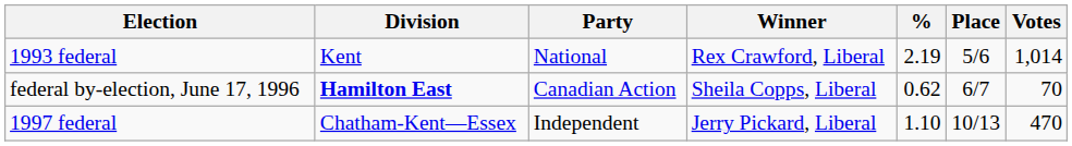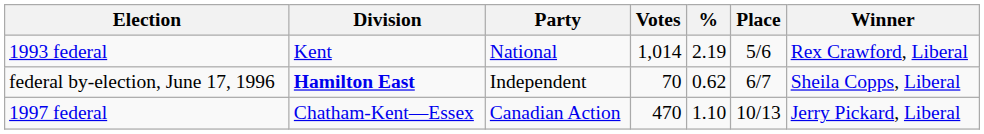 <table class="wikitable" width="800">
 <tr>
 <th align="left">Election</th>
 <th align="left">Division</th>
 <th align="left">Party</th>
-<th align="center">Winner</th>
+<th align="right">Votes</th>
 <th align="right">%</th>
 <th align="center">Place</th>
-<th align="right">Votes</th>
+<th align="center">Winner</th>
 </tr>
 <tr>
 <td align="left"><a href='#'>1993 federal</a></td>
 <td align="left"><a href='#'>Kent</a></td>
 <td align="left"><a href='#'>National</a></td>
-<td align="left"><a href='#'>Rex Crawford</a>, <a href='#'>Liberal</a></td>
+<td align="right">1,014</td>
 <td align="right">2.19</td>
 <td align="center">5/6</td>
-<td align="right">1,014</td>
+<td align="left"><a href='#'>Rex Crawford</a>, <a href='#'>Liberal</a></td>
 </tr>
 <tr>
 <td align="left">federal by-election, June 17, 1996</td>
 <td align="left"><strong><a href='#'>Hamilton East</a></strong></td>
-<td align="left"><a href='#'>Canadian Action</a></td>
-<td align="left"><a href='#'>Sheila Copps</a>, <a href='#'>Liberal</a></td>
+<td align="left">Independent</td>
+<td align="right">70</td>
 <td align="right">0.62</td>
 <td align="center">6/7</td>
-<td align="right">70</td>
+<td align="left"><a href='#'>Sheila Copps</a>, <a href='#'>Liberal</a></td>
 </tr>
 <tr>
 <td align="left"><a href='#'>1997 federal</a></td>
 <td align="left"><a href='#'>Chatham-Kent—Essex</a></td>
-<td align="left">Independent</td>
-<td align="left"><a href='#'>Jerry Pickard</a>, <a href='#'>Liberal</a></td>
+<td align="left"><a href='#'>Canadian Action</a></td>
+<td align="right">470</td>
 <td align="right">1.10</td>
 <td align="center">10/13</td>
-<td align="right">470</td>
+<td align="left"><a href='#'>Jerry Pickard</a>, <a href='#'>Liberal</a></td>
 </tr>
 </table>
